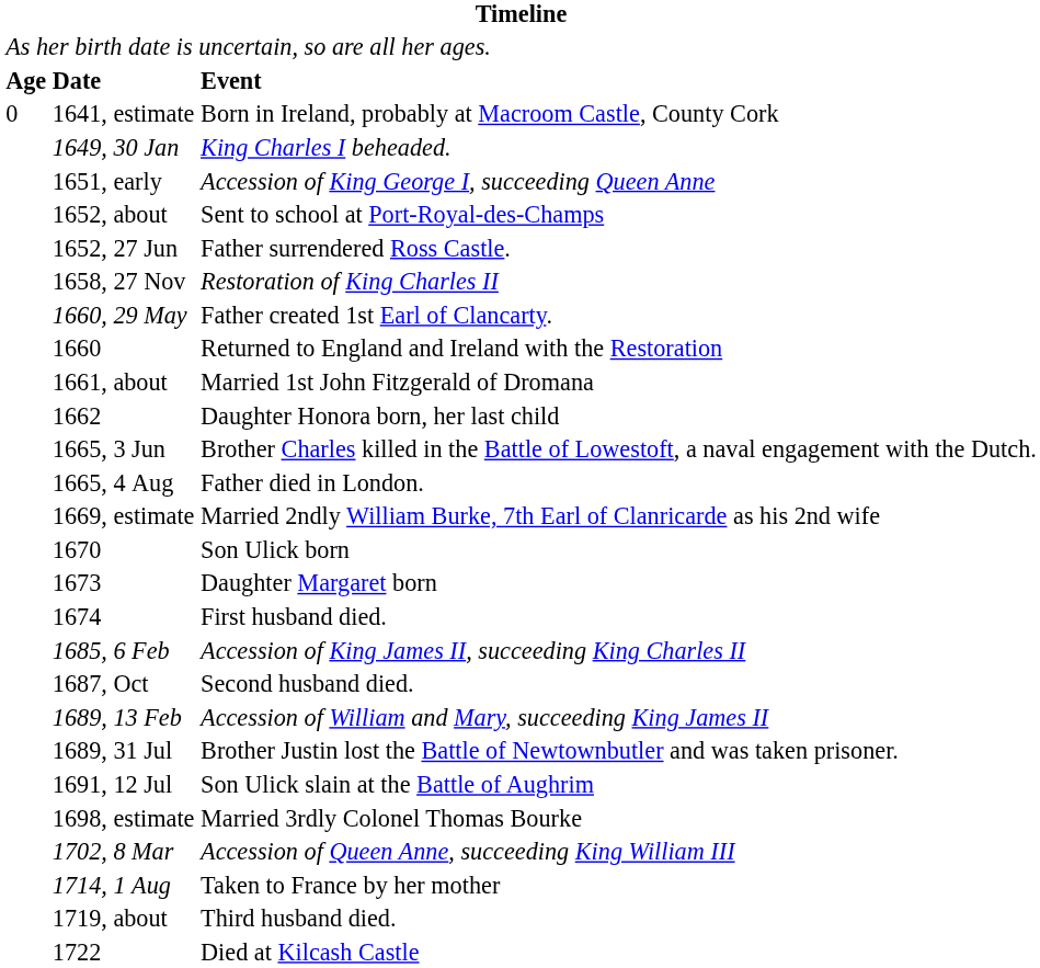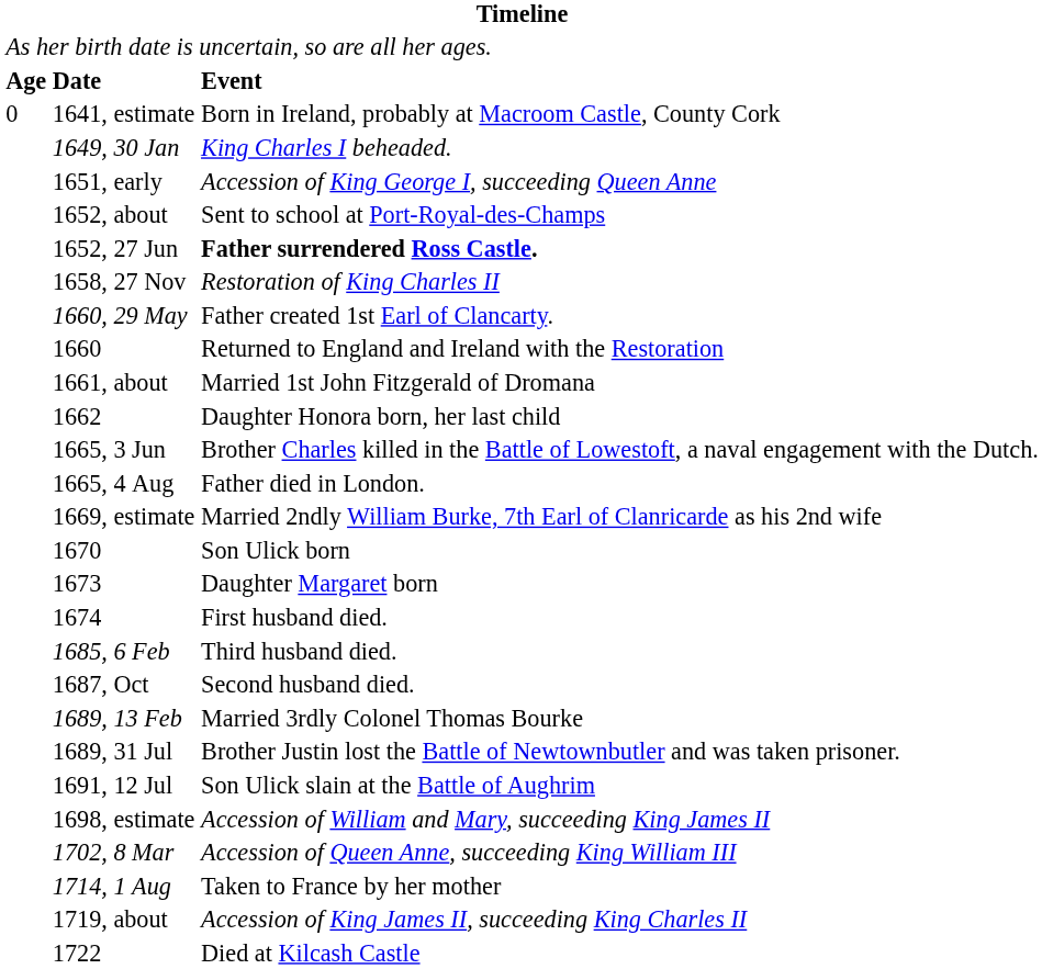 <table>
 <tr>
 <th colspan=3>Timeline</th>
 </tr>
 <tr>
 <td colspan=3><em>As her birth date is uncertain, so are all her ages.</em></td>
 </tr>
 <tr>
 <th align="left">Age</th>
 <th align="left">Date</th>
 <th align="left">Event</th>
 </tr>
 <tr>
 <td>0</td>
 <td>1641, estimate</td>
 <td>Born in Ireland, probably at <a href='#'>Macroom Castle</a>, County Cork</td>
 </tr>
 <tr>
 <td></td>
 <td><em>1649, 30 Jan</em></td>
 <td><em><a href='#'>King Charles I</a> beheaded.</em></td>
 </tr>
 <tr>
 <td></td>
 <td>1651, early</td>
 <td><em>Accession of <a href='#'>King George I</a>, succeeding <a href='#'> Queen Anne</a></em></td>
 </tr>
 <tr>
 <td></td>
 <td>1652, about</td>
 <td>Sent to school at <a href='#'>Port-Royal-des-Champs</a></td>
 </tr>
 <tr>
 <td></td>
 <td>1652, 27 Jun</td>
-<td>Father surrendered <a href='#'>Ross Castle</a>.</td>
+<td><strong>Father surrendered <a href='#'>Ross Castle</a>.</strong></td>
 </tr>
 <tr>
 <td></td>
 <td>1658, 27 Nov</td>
 <td><em>Restoration of <a href='#'>King Charles II</a></em></td>
 </tr>
 <tr>
 <td></td>
 <td><em>1660, 29 May</em></td>
 <td>Father created 1st <a href='#'>Earl of Clancarty</a>.</td>
 </tr>
 <tr>
 <td></td>
 <td>1660</td>
 <td>Returned to England and Ireland with the <a href='#'>Restoration</a></td>
 </tr>
 <tr>
 <td></td>
 <td>1661, about</td>
 <td>Married 1st John Fitzgerald of Dromana</td>
 </tr>
 <tr>
 <td></td>
 <td>1662</td>
 <td>Daughter Honora born, her last child</td>
 </tr>
 <tr>
 <td></td>
 <td>1665, 3 Jun</td>
 <td>Brother <a href='#'>Charles</a> killed in the <a href='#'>Battle of Lowestoft</a>, a naval engagement with the Dutch.</td>
 </tr>
 <tr>
 <td></td>
 <td>1665, 4 Aug</td>
 <td>Father died in London.</td>
 </tr>
 <tr>
 <td></td>
 <td>1669, estimate</td>
 <td>Married 2ndly <a href='#'>William Burke, 7th Earl of Clanricarde</a> as his 2nd wife</td>
 </tr>
 <tr>
 <td></td>
 <td>1670</td>
 <td>Son Ulick born</td>
 </tr>
 <tr>
 <td></td>
 <td>1673</td>
 <td>Daughter <a href='#'>Margaret</a> born</td>
 </tr>
 <tr>
 <td></td>
 <td>1674</td>
 <td>First husband died.</td>
 </tr>
 <tr>
 <td></td>
 <td><em>1685, 6 Feb</em></td>
-<td><em>Accession of <a href='#'>King James II</a>, succeeding <a href='#'>King Charles II</a></em></td>
+<td>Third husband died.</td>
 </tr>
 <tr>
 <td></td>
 <td>1687, Oct</td>
 <td>Second husband died.</td>
 </tr>
 <tr>
 <td></td>
 <td><em>1689, 13 Feb</em></td>
-<td><em>Accession of <a href='#'>William</a> and <a href='#'>Mary</a>, succeeding <a href='#'>King James II</a></em></td>
+<td>Married 3rdly Colonel Thomas Bourke</td>
 </tr>
 <tr>
 <td></td>
 <td>1689, 31 Jul</td>
 <td>Brother Justin lost the <a href='#'>Battle of Newtownbutler</a> and was taken prisoner.</td>
 </tr>
 <tr>
 <td></td>
 <td>1691, 12 Jul</td>
 <td>Son Ulick slain at the <a href='#'>Battle of Aughrim</a></td>
 </tr>
 <tr>
 <td></td>
 <td>1698, estimate</td>
-<td>Married 3rdly Colonel Thomas Bourke</td>
+<td><em>Accession of <a href='#'>William</a> and <a href='#'>Mary</a>, succeeding <a href='#'>King James II</a></em></td>
 </tr>
 <tr>
 <td></td>
 <td><em>1702, 8 Mar</em></td>
 <td><em>Accession of <a href='#'>Queen Anne</a>, succeeding <a href='#'>King William III</a></em></td>
 </tr>
 <tr>
 <td></td>
 <td><em>1714, 1 Aug</em></td>
 <td>Taken to France by her mother</td>
 </tr>
 <tr>
 <td></td>
 <td>1719, about</td>
-<td>Third husband died.</td>
+<td><em>Accession of <a href='#'>King James II</a>, succeeding <a href='#'>King Charles II</a></em></td>
 </tr>
 <tr>
 <td></td>
 <td>1722</td>
 <td>Died at <a href='#'>Kilcash Castle</a></td>
 </tr>
 </table>
